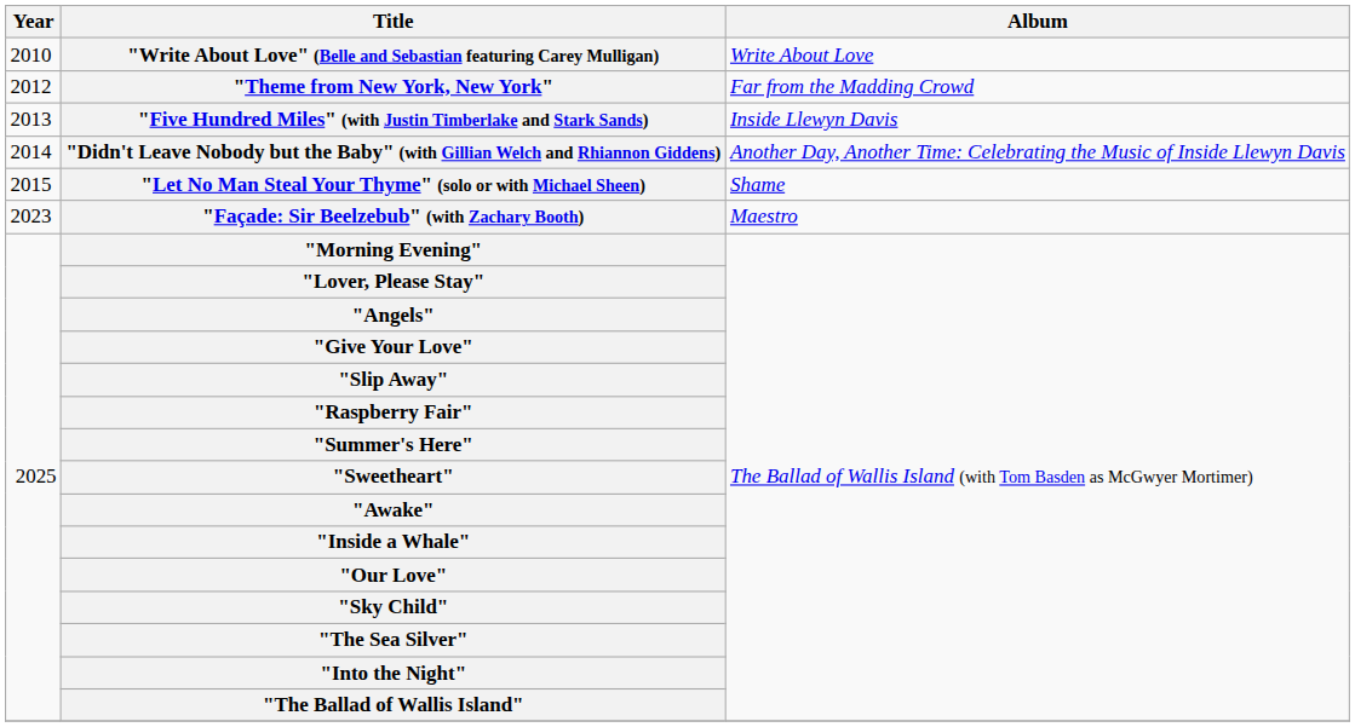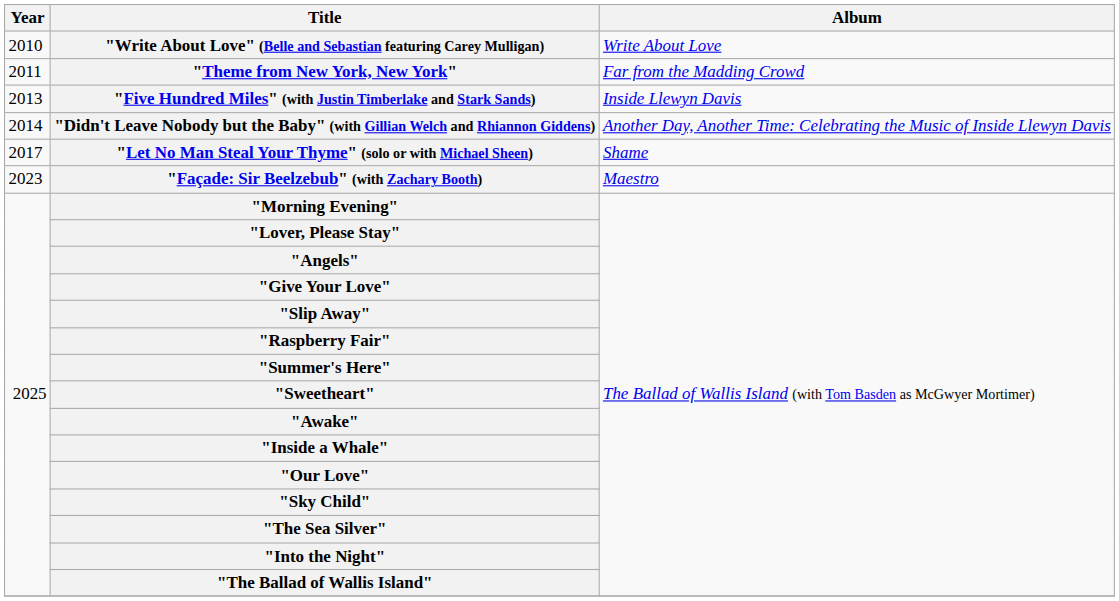 <table class="wikitable plainrowheaders sortable">
 <tr>
 <th>Year</th>
 <th>Title</th>
 <th>Album</th>
 </tr>
 <tr>
 <td>2010</td>
 <th scope="row">"Write About Love" <small>(<a href='#'>Belle and Sebastian</a> featuring Carey Mulligan)</small></th>
 <td><em><a href='#'>Write About Love</a></em></td>
 </tr>
 <tr>
-<td>2012</td>
+<td>2011</td>
 <th scope="row">"<a href='#'>Theme from New York, New York</a>"</th>
 <td><em><a href='#'>Far from the Madding Crowd</a></em></td>
 </tr>
 <tr>
 <td>2013</td>
 <th scope="row">"<a href='#'>Five Hundred Miles</a>" <small>(with <a href='#'>Justin Timberlake</a> and <a href='#'>Stark Sands</a>)</small></th>
 <td><em><a href='#'>Inside Llewyn Davis</a></em></td>
 </tr>
 <tr>
 <td>2014</td>
 <th scope="row">"Didn't Leave Nobody but the Baby" <small>(with <a href='#'>Gillian Welch</a> and <a href='#'>Rhiannon Giddens</a>)</small></th>
 <td><em><a href='#'>Another Day, Another Time: Celebrating the Music of Inside Llewyn Davis</a></em></td>
 </tr>
 <tr>
-<td>2015</td>
+<td>2017</td>
 <th scope="row">"<a href='#'>Let No Man Steal Your Thyme</a>" <small>(solo or with <a href='#'>Michael Sheen</a>)</small></th>
 <td><em><a href='#'>Shame</a></em></td>
 </tr>
 <tr>
 <td>2023</td>
 <th scope="row">"<a href='#'>Façade: Sir Beelzebub</a>" <small>(with <a href='#'>Zachary Booth</a>)</small></th>
 <td><em><a href='#'>Maestro</a></em></td>
 </tr>
 <tr>
 <td rowspan="15"> 2025</td>
 <th scope="row">"Morning Evening"</th>
 <td rowspan="15"><em><a href='#'>The Ballad of Wallis Island</a></em> <small>(with <a href='#'>Tom Basden</a> as McGwyer Mortimer)</small></td>
 </tr>
 <tr>
 <th scope="row">"Lover, Please Stay"</th>
 </tr>
 <tr>
 <th scope="row">"Angels"</th>
 </tr>
 <tr>
 <th scope="row">"Give Your Love"</th>
 </tr>
 <tr>
 <th scope="row">"Slip Away"</th>
 </tr>
 <tr>
 <th scope="row">"Raspberry Fair"</th>
 </tr>
 <tr>
 <th scope="row">"Summer's Here"</th>
 </tr>
 <tr>
 <th scope="row">"Sweetheart"</th>
 </tr>
 <tr>
 <th scope="row">"Awake"</th>
 </tr>
 <tr>
 <th scope="row">"Inside a Whale"</th>
 </tr>
 <tr>
 <th scope="row">"Our Love"</th>
 </tr>
 <tr>
 <th scope="row">"Sky Child"</th>
 </tr>
 <tr>
 <th scope="row">"The Sea Silver"</th>
 </tr>
 <tr>
 <th scope="row">"Into the Night"</th>
 </tr>
 <tr>
 <th scope="row">"The Ballad of Wallis Island"</th>
 </tr>
 <tr>
 </tr>
 </table>
